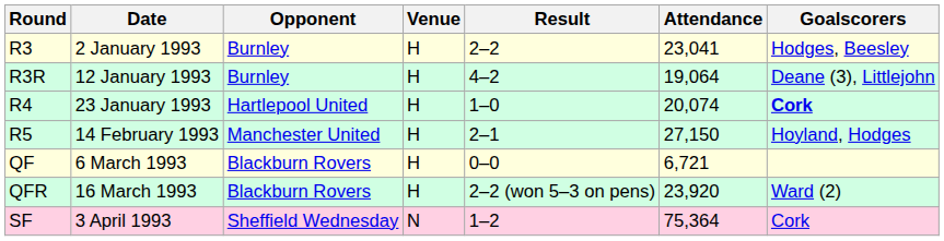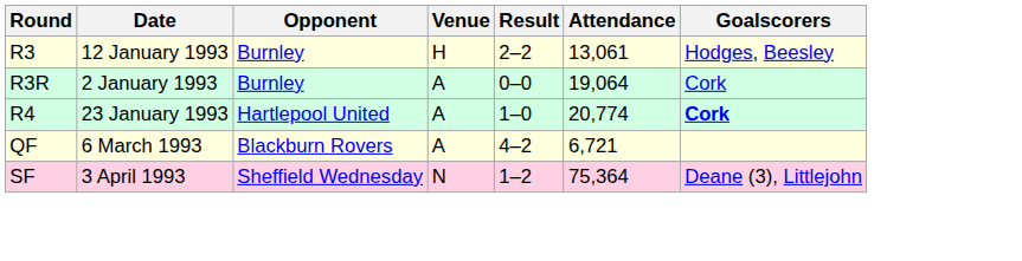 <table class="wikitable">
 <tr>
 <th>Round</th>
 <th>Date</th>
 <th>Opponent</th>
 <th>Venue</th>
 <th>Result</th>
 <th>Attendance</th>
 <th>Goalscorers</th>
 </tr>
 <tr style="background-color: #ffffdd;">
 <td>R3</td>
-<td>2 January 1993</td>
+<td>12 January 1993</td>
 <td><a href='#'>Burnley</a></td>
 <td>H</td>
 <td>2–2</td>
-<td>23,041</td>
+<td>13,061</td>
 <td><a href='#'>Hodges</a>, <a href='#'>Beesley</a></td>
 </tr>
 <tr style="background-color: #d0ffe3;">
 <td>R3R</td>
-<td>12 January 1993</td>
+<td>2 January 1993</td>
 <td><a href='#'>Burnley</a></td>
-<td>H</td>
-<td>4–2</td>
+<td>A</td>
+<td>0–0</td>
 <td>19,064</td>
-<td><a href='#'>Deane</a> (3), <a href='#'>Littlejohn</a></td>
+<td><a href='#'>Cork</a></td>
 </tr>
 <tr style="background-color: #d0ffe3;">
 <td>R4</td>
 <td>23 January 1993</td>
 <td><a href='#'>Hartlepool United</a></td>
-<td>H</td>
+<td>A</td>
 <td>1–0</td>
-<td>20,074</td>
+<td>20,774</td>
 <td><strong><a href='#'>Cork</a></strong></td>
-</tr>
-<tr style="background-color: #d0ffe3;">
-<td>R5</td>
-<td>14 February 1993</td>
-<td><a href='#'>Manchester United</a></td>
-<td>H</td>
-<td>2–1</td>
-<td>27,150</td>
-<td><a href='#'>Hoyland</a>, <a href='#'>Hodges</a></td>
 </tr>
 <tr style="background-color: #ffffdd;">
 <td>QF</td>
 <td>6 March 1993</td>
 <td><a href='#'>Blackburn Rovers</a></td>
-<td>H</td>
-<td>0–0</td>
+<td>A</td>
+<td>4–2</td>
 <td>6,721</td>
 <td></td>
-</tr>
-<tr style="background-color: #d0ffe3;">
-<td>QFR</td>
-<td>16 March 1993</td>
-<td><a href='#'>Blackburn Rovers</a></td>
-<td>H</td>
-<td>2–2 (won 5–3 on pens)</td>
-<td>23,920</td>
-<td><a href='#'>Ward</a> (2)</td>
 </tr>
 <tr style="background-color: #ffd0e3;">
 <td>SF</td>
 <td>3 April 1993</td>
 <td><a href='#'>Sheffield Wednesday</a></td>
 <td>N</td>
 <td>1–2 </td>
 <td>75,364</td>
-<td><a href='#'>Cork</a></td>
+<td><a href='#'>Deane</a> (3), <a href='#'>Littlejohn</a></td>
 </tr>
 </table>
